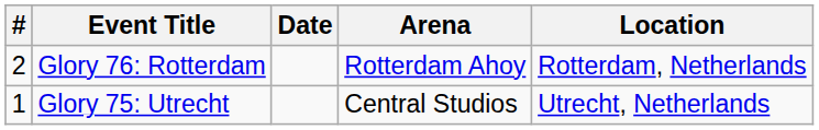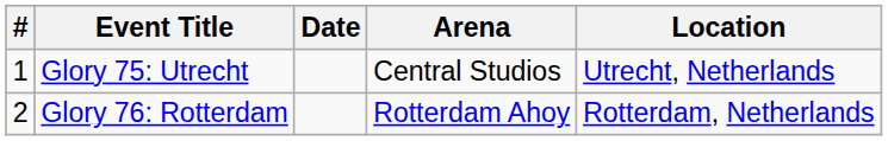 <table class="sortable wikitable succession-box" style="margin:1.0em auto; font-size:90%;">
 <tr>
 <th scope="col">#</th>
 <th scope="col">Event Title</th>
 <th scope="col">Date</th>
 <th scope="col">Arena</th>
 <th scope="col">Location</th>
 </tr>
 <tr>
+<td align=center>1</td>
+<td><a href='#'>Glory 75: Utrecht</a></td>
+<td></td>
+<td>Central Studios</td>
+<td> <a href='#'>Utrecht</a>, <a href='#'>Netherlands</a></td>
+</tr>
+<tr>
 <td align=center>2</td>
 <td><a href='#'>Glory 76: Rotterdam</a></td>
 <td></td>
 <td><a href='#'>Rotterdam Ahoy</a></td>
 <td> <a href='#'>Rotterdam</a>, <a href='#'>Netherlands</a></td>
 </tr>
-<tr>
-<td align=center>1</td>
-<td><a href='#'>Glory 75: Utrecht</a></td>
-<td></td>
-<td>Central Studios</td>
-<td> <a href='#'>Utrecht</a>, <a href='#'>Netherlands</a></td>
-</tr>
 </table>
